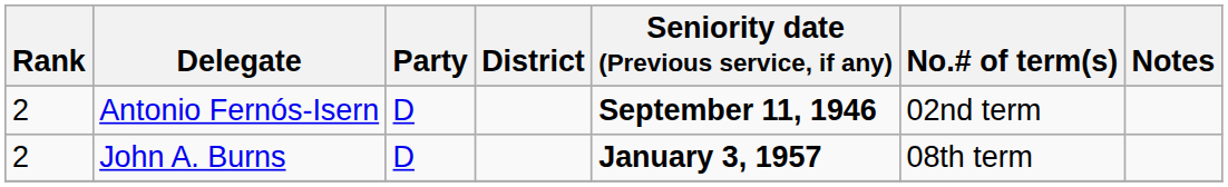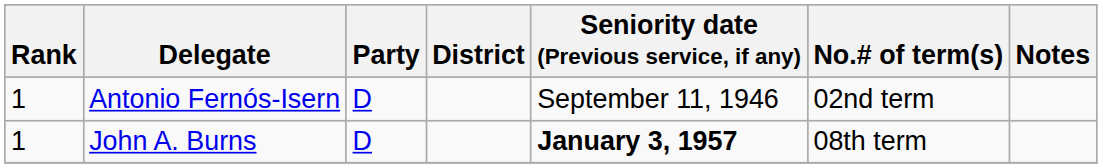 <table class="wikitable sortable">
 <tr valign=bottom>
 <th>Rank</th>
 <th>Delegate</th>
 <th>Party</th>
 <th>District</th>
 <th>Seniority date<br><small>(Previous service, if any)</small><br></th>
 <th>No.# of term(s)</th>
 <th>Notes</th>
 </tr>
 <tr>
-<td>2</td>
+<td>1</td>
 <td><a href='#'>Antonio Fernós-Isern</a></td>
 <td><a href='#'>D</a></td>
 <td></td>
-<td><strong>September 11, 1946</strong></td>
+<td>September 11, 1946</td>
 <td>02nd term</td>
 <td></td>
 </tr>
 <tr>
-<td>2</td>
+<td>1</td>
 <td><a href='#'>John A. Burns</a></td>
 <td><a href='#'>D</a></td>
 <td></td>
 <td><strong>January 3, 1957</strong></td>
 <td>08th term</td>
 <td></td>
 </tr>
 <tr>
 </tr>
 </table>
